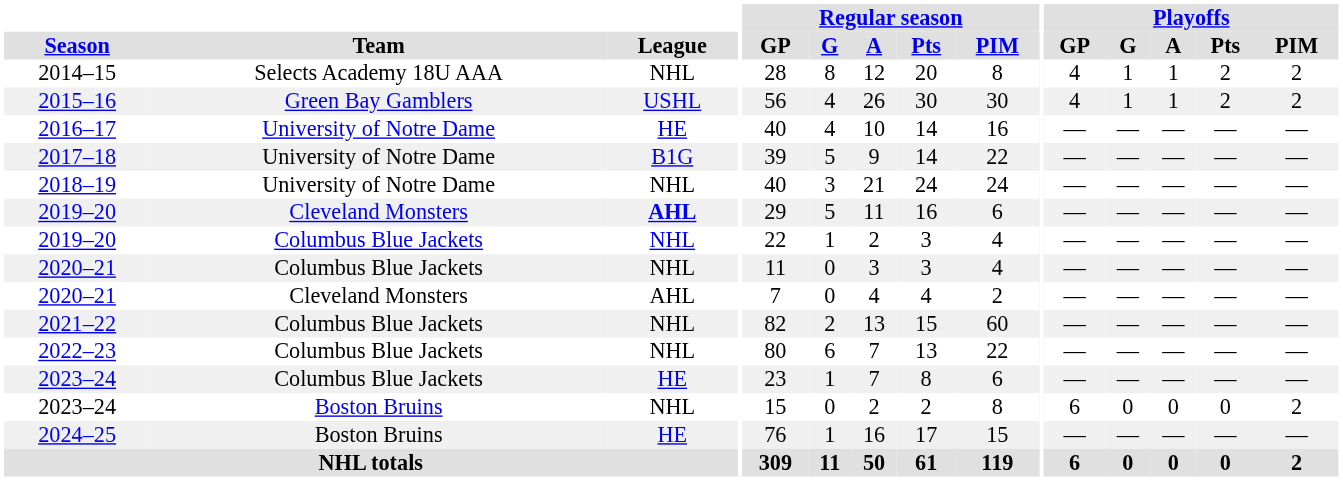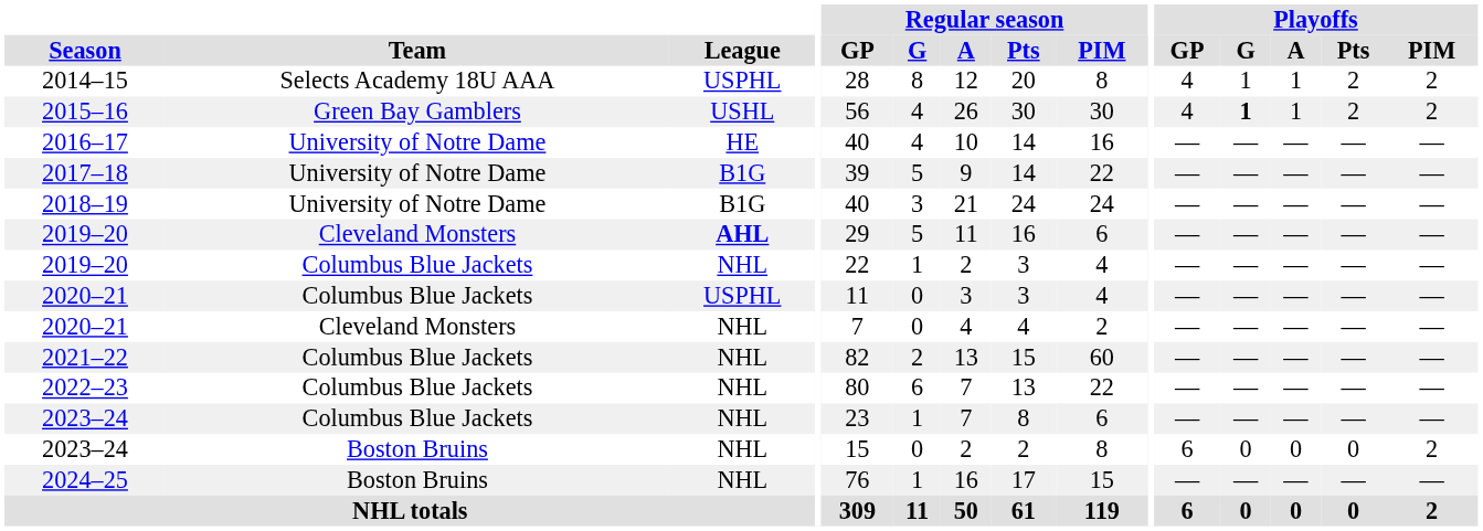 <table border="0" cellpadding="1" cellspacing="0" style="text-align:center; width:60em">
 <tr bgcolor="#e0e0e0">
 <th colspan="3" bgcolor="#ffffff"></th>
 <th rowspan="100" bgcolor="#ffffff"></th>
 <th colspan="5"><a href='#'>Regular season</a></th>
 <th rowspan="100" bgcolor="#ffffff"></th>
 <th colspan="5"><a href='#'>Playoffs</a></th>
 </tr>
 <tr bgcolor="#e0e0e0">
 <th><a href='#'>Season</a></th>
 <th>Team</th>
 <th>League</th>
 <th>GP</th>
 <th><a href='#'>G</a></th>
 <th><a href='#'>A</a></th>
 <th><a href='#'>Pts</a></th>
 <th><a href='#'>PIM</a></th>
 <th>GP</th>
 <th>G</th>
 <th>A</th>
 <th>Pts</th>
 <th>PIM</th>
 </tr>
 <tr>
 <td>2014–15</td>
 <td>Selects Academy 18U AAA</td>
-<td>NHL</td>
+<td><a href='#'>USPHL</a></td>
 <td>28</td>
 <td>8</td>
 <td>12</td>
 <td>20</td>
 <td>8</td>
 <td>4</td>
 <td>1</td>
 <td>1</td>
 <td>2</td>
 <td>2</td>
 </tr>
 <tr bgcolor="#f0f0f0">
 <td><a href='#'>2015–16</a></td>
 <td><a href='#'>Green Bay Gamblers</a></td>
 <td><a href='#'>USHL</a></td>
 <td>56</td>
 <td>4</td>
 <td>26</td>
 <td>30</td>
 <td>30</td>
 <td>4</td>
-<td>1</td>
+<td><strong>1</strong></td>
 <td>1</td>
 <td>2</td>
 <td>2</td>
 </tr>
 <tr>
 <td><a href='#'>2016–17</a></td>
 <td><a href='#'>University of Notre Dame</a></td>
 <td><a href='#'>HE</a></td>
 <td>40</td>
 <td>4</td>
 <td>10</td>
 <td>14</td>
 <td>16</td>
 <td>—</td>
 <td>—</td>
 <td>—</td>
 <td>—</td>
 <td>—</td>
 </tr>
 <tr bgcolor="#f0f0f0">
 <td><a href='#'>2017–18</a></td>
 <td>University of Notre Dame</td>
 <td><a href='#'>B1G</a></td>
 <td>39</td>
 <td>5</td>
 <td>9</td>
 <td>14</td>
 <td>22</td>
 <td>—</td>
 <td>—</td>
 <td>—</td>
 <td>—</td>
 <td>—</td>
 </tr>
 <tr>
 <td><a href='#'>2018–19</a></td>
 <td>University of Notre Dame</td>
-<td>NHL</td>
+<td>B1G</td>
 <td>40</td>
 <td>3</td>
 <td>21</td>
 <td>24</td>
 <td>24</td>
 <td>—</td>
 <td>—</td>
 <td>—</td>
 <td>—</td>
 <td>—</td>
 </tr>
 <tr bgcolor="#f0f0f0">
 <td><a href='#'>2019–20</a></td>
 <td><a href='#'>Cleveland Monsters</a></td>
 <td><strong><a href='#'>AHL</a></strong></td>
 <td>29</td>
 <td>5</td>
 <td>11</td>
 <td>16</td>
 <td>6</td>
 <td>—</td>
 <td>—</td>
 <td>—</td>
 <td>—</td>
 <td>—</td>
 </tr>
 <tr>
 <td><a href='#'>2019–20</a></td>
 <td><a href='#'>Columbus Blue Jackets</a></td>
 <td><a href='#'>NHL</a></td>
 <td>22</td>
 <td>1</td>
 <td>2</td>
 <td>3</td>
 <td>4</td>
 <td>—</td>
 <td>—</td>
 <td>—</td>
 <td>—</td>
 <td>—</td>
 </tr>
 <tr bgcolor="#f0f0f0">
 <td><a href='#'>2020–21</a></td>
 <td>Columbus Blue Jackets</td>
-<td>NHL</td>
+<td><a href='#'>USPHL</a></td>
 <td>11</td>
 <td>0</td>
 <td>3</td>
 <td>3</td>
 <td>4</td>
 <td>—</td>
 <td>—</td>
 <td>—</td>
 <td>—</td>
 <td>—</td>
 </tr>
 <tr>
 <td><a href='#'>2020–21</a></td>
 <td>Cleveland Monsters</td>
-<td>AHL</td>
+<td>NHL</td>
 <td>7</td>
 <td>0</td>
 <td>4</td>
 <td>4</td>
 <td>2</td>
 <td>—</td>
 <td>—</td>
 <td>—</td>
 <td>—</td>
 <td>—</td>
 </tr>
 <tr bgcolor="#f0f0f0">
 <td><a href='#'>2021–22</a></td>
 <td>Columbus Blue Jackets</td>
 <td>NHL</td>
 <td>82</td>
 <td>2</td>
 <td>13</td>
 <td>15</td>
 <td>60</td>
 <td>—</td>
 <td>—</td>
 <td>—</td>
 <td>—</td>
 <td>—</td>
 </tr>
 <tr>
 <td><a href='#'>2022–23</a></td>
 <td>Columbus Blue Jackets</td>
 <td>NHL</td>
 <td>80</td>
 <td>6</td>
 <td>7</td>
 <td>13</td>
 <td>22</td>
 <td>—</td>
 <td>—</td>
 <td>—</td>
 <td>—</td>
 <td>—</td>
 </tr>
 <tr bgcolor="#f0f0f0">
 <td><a href='#'>2023–24</a></td>
 <td>Columbus Blue Jackets</td>
-<td><a href='#'>HE</a></td>
+<td>NHL</td>
 <td>23</td>
 <td>1</td>
 <td>7</td>
 <td>8</td>
 <td>6</td>
 <td>—</td>
 <td>—</td>
 <td>—</td>
 <td>—</td>
 <td>—</td>
 </tr>
 <tr>
 <td>2023–24</td>
 <td><a href='#'>Boston Bruins</a></td>
 <td>NHL</td>
 <td>15</td>
 <td>0</td>
 <td>2</td>
 <td>2</td>
 <td>8</td>
 <td>6</td>
 <td>0</td>
 <td>0</td>
 <td>0</td>
 <td>2</td>
 </tr>
 <tr bgcolor="#f0f0f0">
 <td><a href='#'>2024–25</a></td>
 <td>Boston Bruins</td>
-<td><a href='#'>HE</a></td>
+<td>NHL</td>
 <td>76</td>
 <td>1</td>
 <td>16</td>
 <td>17</td>
 <td>15</td>
 <td>—</td>
 <td>—</td>
 <td>—</td>
 <td>—</td>
 <td>—</td>
 </tr>
 <tr bgcolor="#e0e0e0">
 <th colspan="3">NHL totals</th>
 <th>309</th>
 <th>11</th>
 <th>50</th>
 <th>61</th>
 <th>119</th>
 <th>6</th>
 <th>0</th>
 <th>0</th>
 <th>0</th>
 <th>2</th>
 </tr>
 </table>
